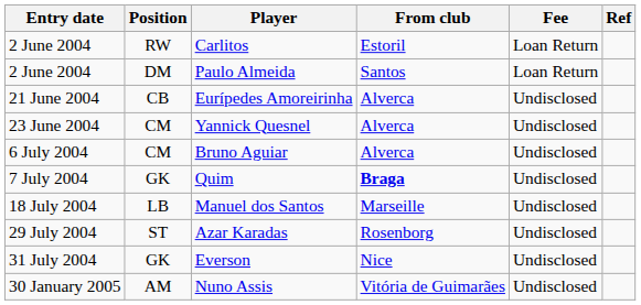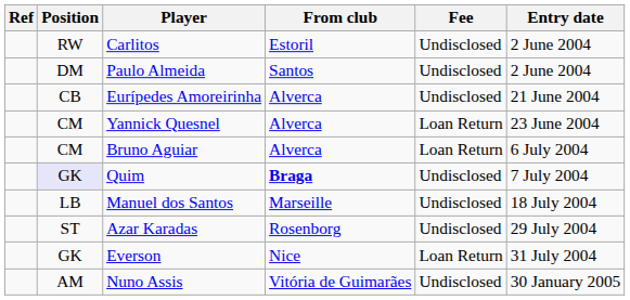 <table class="wikitable sortable">
 <tr>
-<th>Entry date</th>
+<th>Ref</th>
 <th>Position</th>
 <th>Player</th>
 <th>From club</th>
 <th>Fee</th>
-<th>Ref</th>
+<th>Entry date</th>
 </tr>
 <tr>
-<td>2 June 2004</td>
+<td></td>
 <td style="text-align:center;">RW</td>
 <td><a href='#'>Carlitos</a></td>
 <td><a href='#'>Estoril</a></td>
-<td>Loan Return</td>
-<td></td>
+<td>Undisclosed</td>
+<td>2 June 2004</td>
 </tr>
 <tr>
-<td>2 June 2004</td>
+<td></td>
 <td style="text-align:center;">DM</td>
 <td><a href='#'>Paulo Almeida</a></td>
 <td><a href='#'>Santos</a></td>
-<td>Loan Return</td>
-<td></td>
+<td>Undisclosed</td>
+<td>2 June 2004</td>
 </tr>
 <tr>
-<td>21 June 2004</td>
+<td></td>
 <td style="text-align:center;">CB</td>
 <td><a href='#'>Eurípedes Amoreirinha</a></td>
 <td><a href='#'>Alverca</a></td>
 <td>Undisclosed</td>
-<td></td>
+<td>21 June 2004</td>
 </tr>
 <tr>
-<td>23 June 2004</td>
+<td></td>
 <td style="text-align:center;">CM</td>
 <td><a href='#'>Yannick Quesnel</a></td>
 <td><a href='#'>Alverca</a></td>
-<td>Undisclosed</td>
-<td></td>
+<td>Loan Return</td>
+<td>23 June 2004</td>
 </tr>
 <tr>
-<td>6 July 2004</td>
+<td></td>
 <td style="text-align:center;">CM</td>
 <td><a href='#'>Bruno Aguiar</a></td>
 <td><a href='#'>Alverca</a></td>
-<td>Undisclosed</td>
-<td></td>
+<td>Loan Return</td>
+<td>6 July 2004</td>
 </tr>
 <tr>
-<td>7 July 2004</td>
-<td style="text-align:center;">GK</td>
+<td></td>
+<td style="background: lavender; text-align:center;">GK</td>
 <td><a href='#'>Quim</a></td>
 <td><strong><a href='#'>Braga</a></strong></td>
 <td>Undisclosed</td>
-<td></td>
+<td>7 July 2004</td>
 </tr>
 <tr>
-<td>18 July 2004</td>
+<td></td>
 <td style="text-align:center;">LB</td>
 <td><a href='#'>Manuel dos Santos</a></td>
 <td><a href='#'>Marseille</a></td>
 <td>Undisclosed</td>
-<td></td>
+<td>18 July 2004</td>
 </tr>
 <tr>
-<td>29 July 2004</td>
+<td></td>
 <td style="text-align:center;">ST</td>
 <td><a href='#'>Azar Karadas</a></td>
 <td><a href='#'>Rosenborg</a></td>
 <td>Undisclosed</td>
-<td></td>
+<td>29 July 2004</td>
 </tr>
 <tr>
-<td>31 July 2004</td>
+<td></td>
 <td style="text-align:center;">GK</td>
 <td><a href='#'>Everson</a></td>
 <td><a href='#'>Nice</a></td>
-<td>Undisclosed</td>
-<td></td>
+<td>Loan Return</td>
+<td>31 July 2004</td>
 </tr>
 <tr>
-<td>30 January 2005</td>
+<td></td>
 <td style="text-align:center;">AM</td>
 <td><a href='#'>Nuno Assis</a></td>
 <td><a href='#'>Vitória de Guimarães</a></td>
 <td>Undisclosed</td>
-<td></td>
+<td>30 January 2005</td>
 </tr>
 </table>
